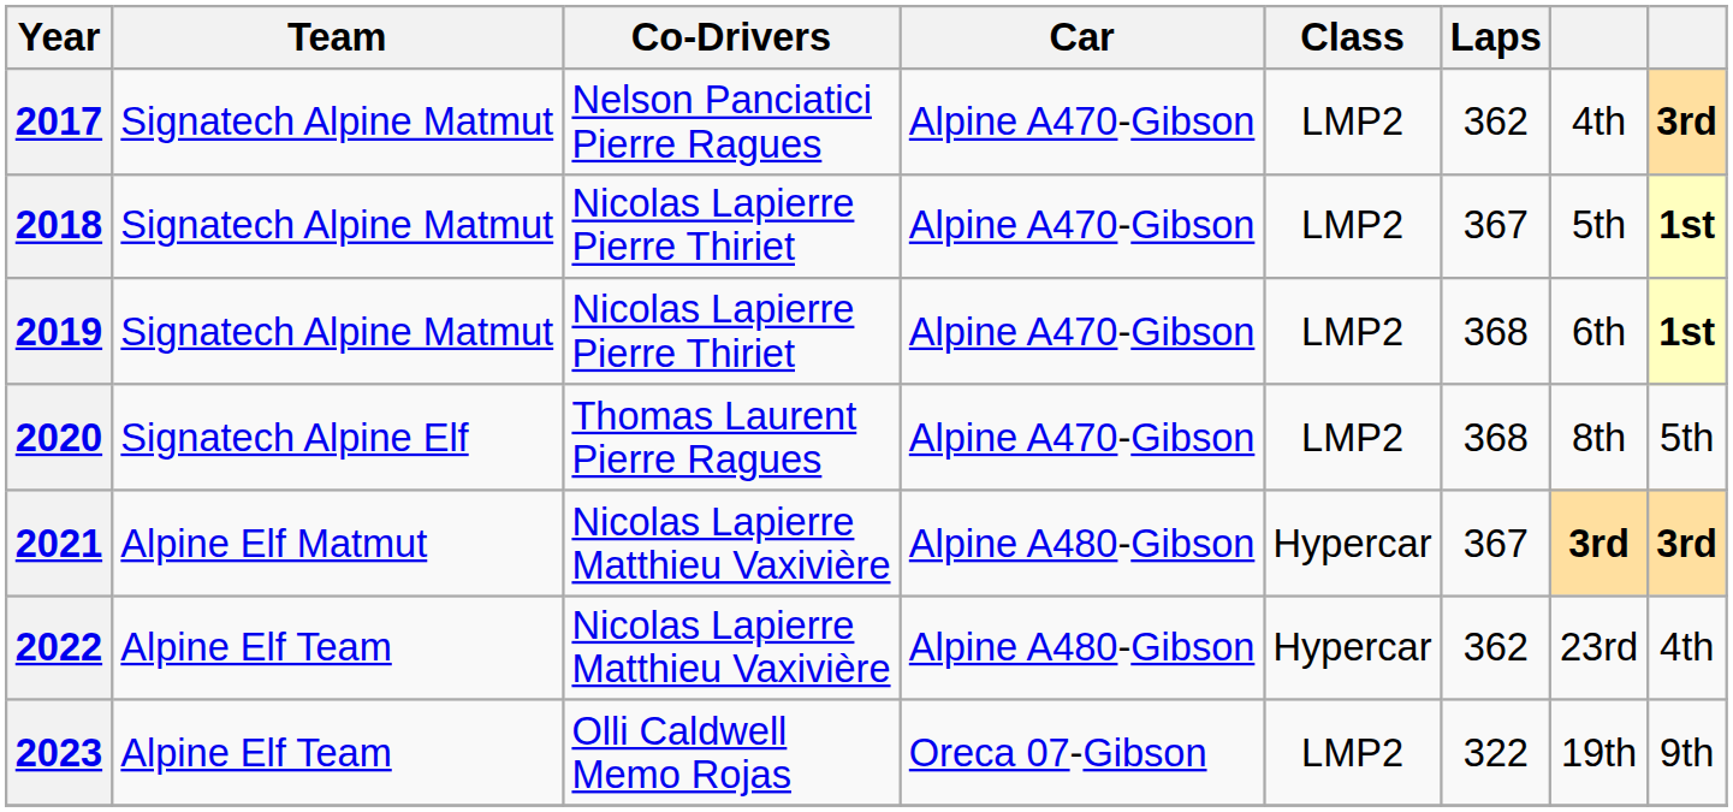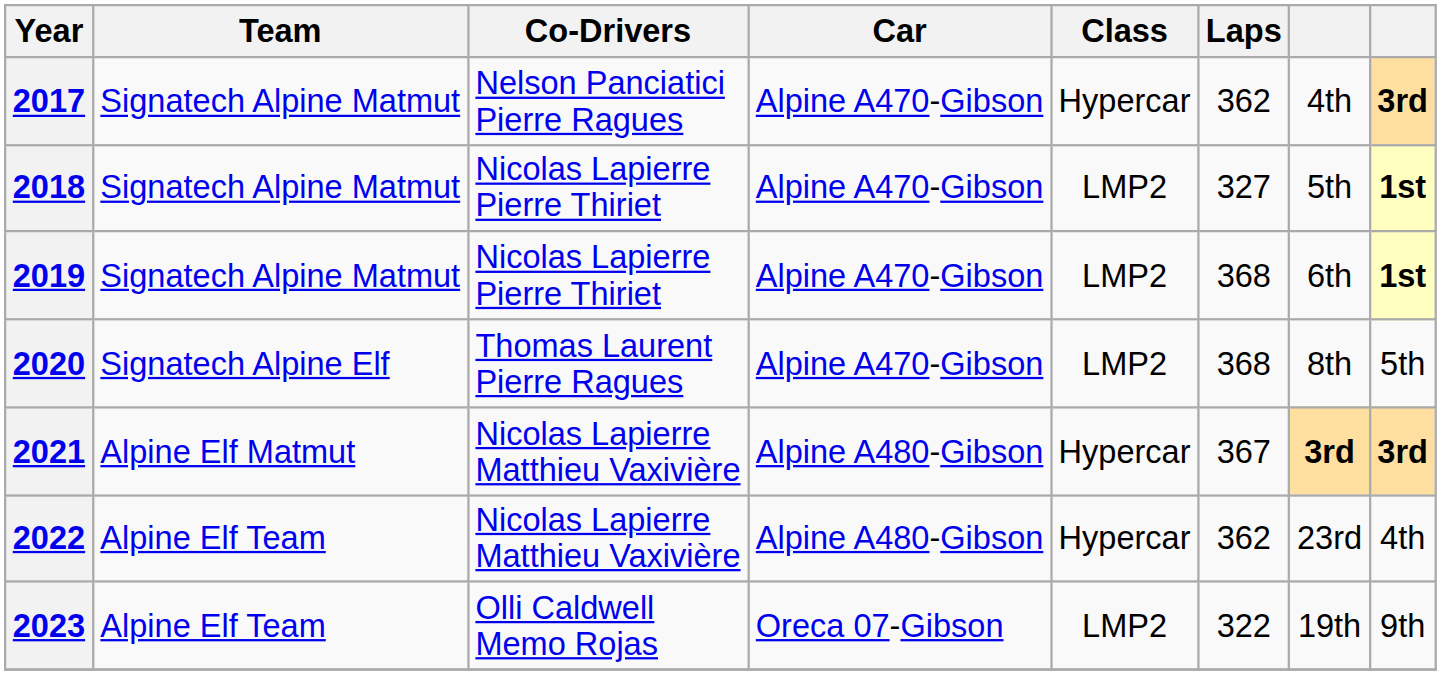 <table class="wikitable" style="text-align:center; font-size:90%">
 <tr>
 <th>Year</th>
 <th>Team</th>
 <th>Co-Drivers</th>
 <th>Car</th>
 <th>Class</th>
 <th>Laps</th>
 <th></th>
 <th></th>
 </tr>
 <tr>
 <th><a href='#'>2017</a></th>
 <td align="left" nowrap> <a href='#'>Signatech Alpine Matmut</a></td>
 <td align="left" nowrap> <a href='#'>Nelson Panciatici</a><br> <a href='#'>Pierre Ragues</a></td>
 <td align="left" nowrap><a href='#'>Alpine A470</a>-<a href='#'>Gibson</a></td>
-<td>LMP2</td>
+<td>Hypercar</td>
 <td>362</td>
 <td>4th</td>
 <td style="background:#ffdf9f;"><strong>3rd</strong></td>
 </tr>
 <tr>
 <th><a href='#'>2018</a></th>
 <td align="left" nowrap> <a href='#'>Signatech Alpine Matmut</a></td>
 <td align="left" nowrap> <a href='#'>Nicolas Lapierre</a><br> <a href='#'>Pierre Thiriet</a></td>
 <td align="left" nowrap><a href='#'>Alpine A470</a>-<a href='#'>Gibson</a></td>
 <td>LMP2</td>
-<td>367</td>
+<td>327</td>
 <td>5th</td>
 <td style="background:#FFFFBF;"><strong>1st</strong></td>
 </tr>
 <tr>
 <th><a href='#'>2019</a></th>
 <td align="left" nowrap> <a href='#'>Signatech Alpine Matmut</a></td>
 <td align="left" nowrap> <a href='#'>Nicolas Lapierre</a><br> <a href='#'>Pierre Thiriet</a></td>
 <td align="left" nowrap><a href='#'>Alpine A470</a>-<a href='#'>Gibson</a></td>
 <td>LMP2</td>
 <td>368</td>
 <td>6th</td>
 <td style="background:#FFFFBF;"><strong>1st</strong></td>
 </tr>
 <tr>
 <th><a href='#'>2020</a></th>
 <td align="left" nowrap> <a href='#'>Signatech Alpine Elf</a></td>
 <td align="left" nowrap> <a href='#'>Thomas Laurent</a><br> <a href='#'>Pierre Ragues</a></td>
 <td align="left" nowrap><a href='#'>Alpine A470</a>-<a href='#'>Gibson</a></td>
 <td>LMP2</td>
 <td>368</td>
 <td>8th</td>
 <td>5th</td>
 </tr>
 <tr>
 <th><a href='#'>2021</a></th>
 <td align="left" nowrap> <a href='#'>Alpine Elf Matmut</a></td>
 <td align="left" nowrap> <a href='#'>Nicolas Lapierre</a><br> <a href='#'>Matthieu Vaxivière</a></td>
 <td align="left" nowrap><a href='#'>Alpine A480</a>-<a href='#'>Gibson</a></td>
 <td>Hypercar</td>
 <td>367</td>
 <td style="background:#FFDF9F;"><strong>3rd</strong></td>
 <td style="background:#FFDF9F;"><strong>3rd</strong></td>
 </tr>
 <tr>
 <th><a href='#'>2022</a></th>
 <td align="left" nowrap> <a href='#'>Alpine Elf Team</a></td>
 <td align="left" nowrap> <a href='#'>Nicolas Lapierre</a><br> <a href='#'>Matthieu Vaxivière</a></td>
 <td align="left" nowrap><a href='#'>Alpine A480</a>-<a href='#'>Gibson</a></td>
 <td>Hypercar</td>
 <td>362</td>
 <td>23rd</td>
 <td>4th</td>
 </tr>
 <tr>
 <th><a href='#'>2023</a></th>
 <td align="left" nowrap> <a href='#'>Alpine Elf Team</a></td>
 <td align="left" nowrap> <a href='#'>Olli Caldwell</a><br> <a href='#'>Memo Rojas</a></td>
 <td align="left" nowrap><a href='#'>Oreca 07</a>-<a href='#'>Gibson</a></td>
 <td>LMP2</td>
 <td>322</td>
 <td>19th</td>
 <td>9th</td>
 </tr>
 <tr>
 </tr>
 </table>
